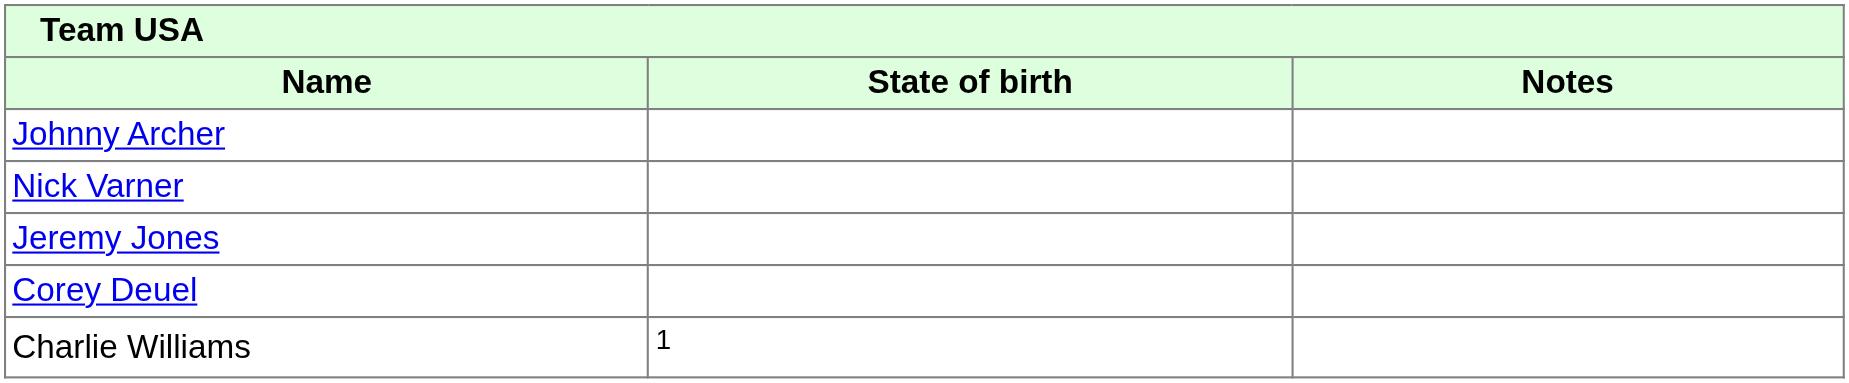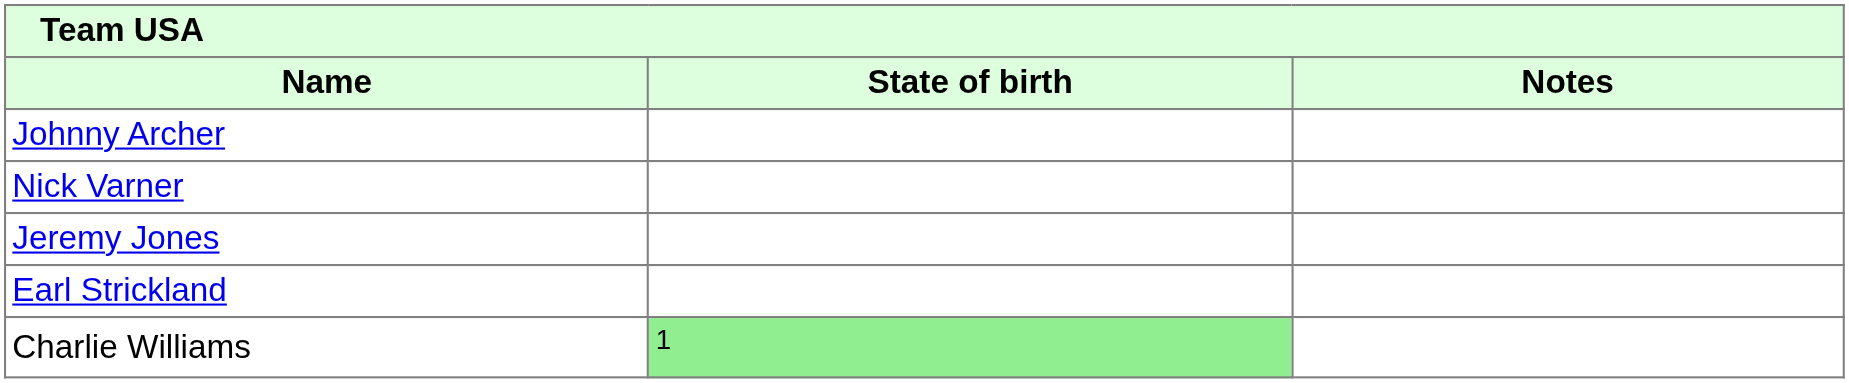 <table border="1" cellpadding="3" width="70%" style="border-collapse: collapse;">
 <tr bgcolor="#ddffdd">
 <td colspan=3>   <strong>Team USA</strong></td>
 </tr>
 <tr bgcolor="#ddffdd">
 <th width=35%>Name</th>
 <th width=35%>State of birth</th>
 <th width=30%%>Notes</th>
 </tr>
 <tr>
 <td><a href='#'>Johnny Archer</a></td>
 <td></td>
 <td></td>
 </tr>
 <tr>
 <td><a href='#'>Nick Varner</a></td>
 <td></td>
 <td></td>
 </tr>
 <tr>
 <td><a href='#'>Jeremy Jones</a></td>
 <td></td>
 <td></td>
 </tr>
 <tr>
-<td><a href='#'>Corey Deuel</a></td>
+<td><a href='#'>Earl Strickland</a></td>
 <td></td>
 <td></td>
 </tr>
 <tr>
 <td>Charlie Williams</td>
-<td><sup>1</sup></td>
+<td style="background: lightgreen;"><sup>1</sup></td>
 <td></td>
 </tr>
 </table>
